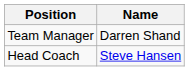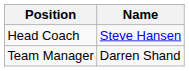 <table class="wikitable">
 <tr>
 <th>Position</th>
 <th>Name</th>
 </tr>
 <tr>
+<td>Head Coach</td>
+<td><a href='#'>Steve Hansen</a></td>
+</tr>
+<tr>
 <td>Team Manager</td>
 <td>Darren Shand</td>
 </tr>
-<tr>
-<td>Head Coach</td>
-<td><a href='#'>Steve Hansen</a></td>
-</tr>
 </table>
